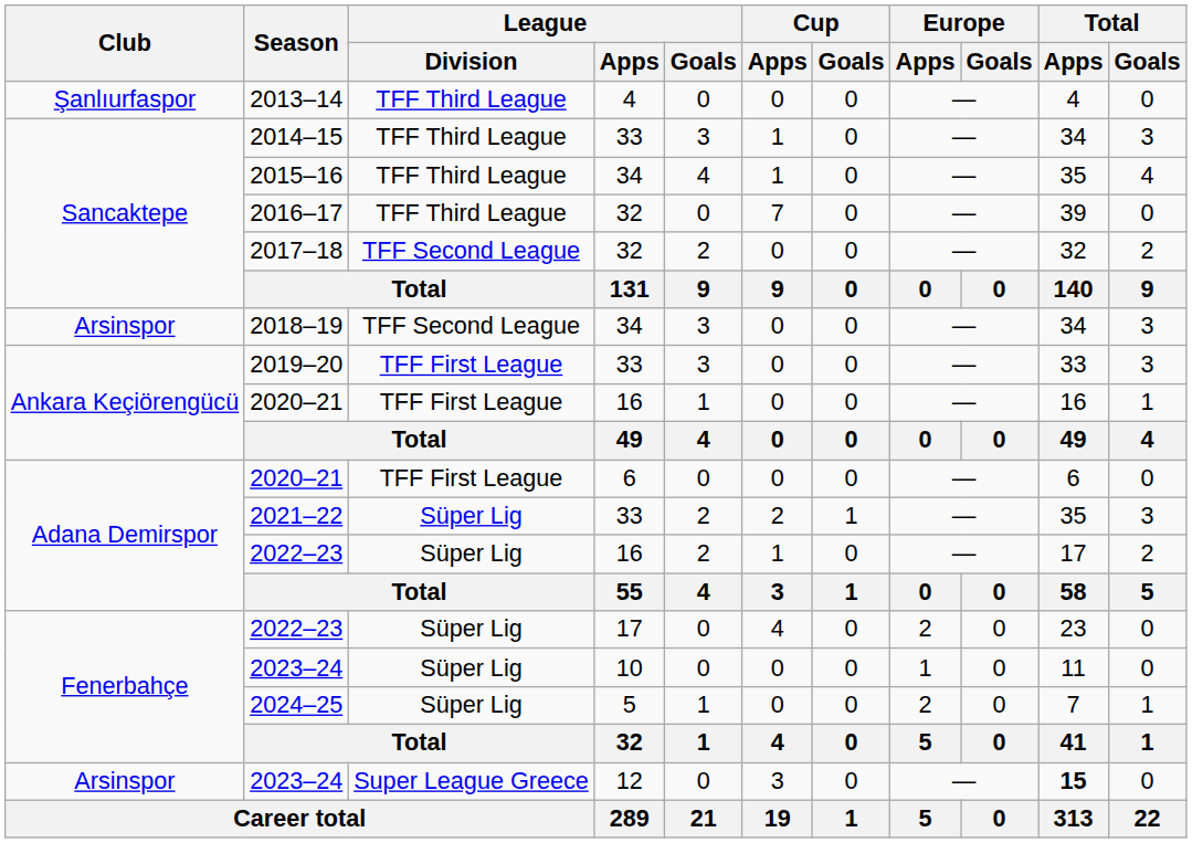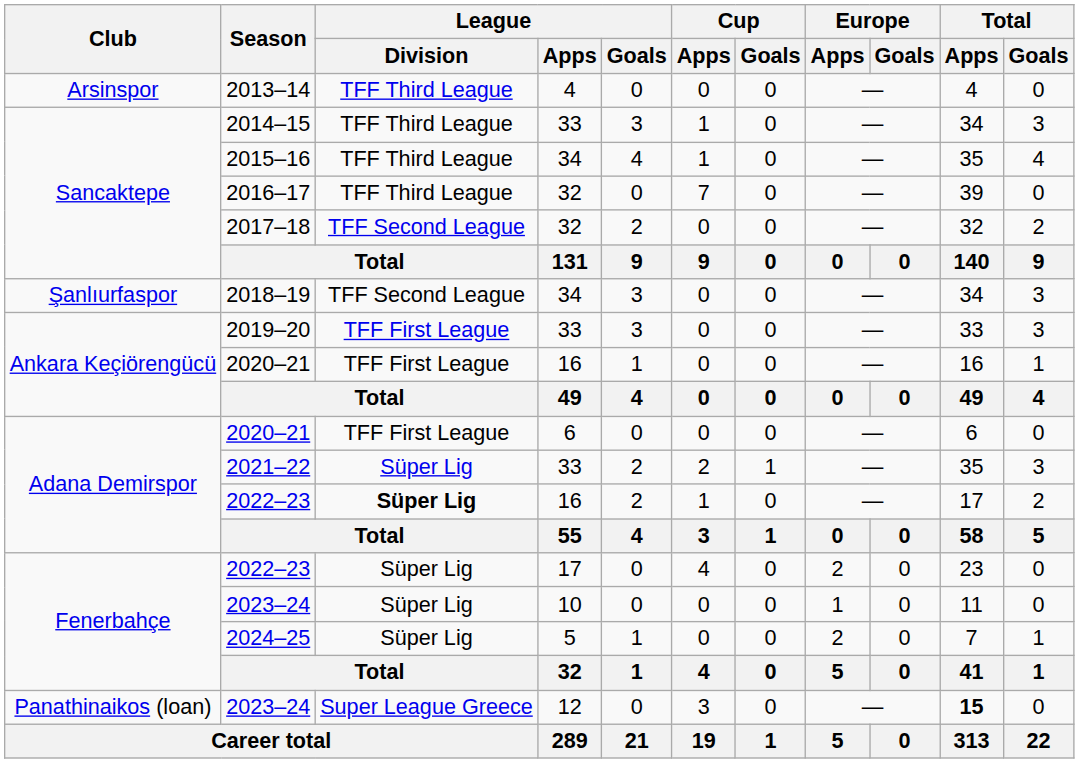 <table class="wikitable" style="text-align:center">
 <tr>
 <th rowspan="2">Club</th>
 <th rowspan="2">Season</th>
 <th colspan="3">League</th>
 <th colspan="2">Cup</th>
 <th colspan="2">Europe</th>
 <th colspan="2">Total</th>
 </tr>
 <tr>
 <th>Division</th>
 <th>Apps</th>
 <th>Goals</th>
 <th>Apps</th>
 <th>Goals</th>
 <th>Apps</th>
 <th>Goals</th>
 <th>Apps</th>
 <th>Goals</th>
 </tr>
 <tr>
-<td><a href='#'>Şanlıurfaspor</a></td>
+<td><a href='#'>Arsinspor</a></td>
 <td>2013–14</td>
 <td><a href='#'>TFF Third League</a></td>
 <td>4</td>
 <td>0</td>
 <td>0</td>
 <td>0</td>
 <td colspan="2">—</td>
 <td>4</td>
 <td>0</td>
 </tr>
 <tr>
 <td rowspan="5"><a href='#'>Sancaktepe</a></td>
 <td>2014–15</td>
 <td>TFF Third League</td>
 <td>33</td>
 <td>3</td>
 <td>1</td>
 <td>0</td>
 <td colspan="2">—</td>
 <td>34</td>
 <td>3</td>
 </tr>
 <tr>
 <td>2015–16</td>
 <td>TFF Third League</td>
 <td>34</td>
 <td>4</td>
 <td>1</td>
 <td>0</td>
 <td colspan="2">—</td>
 <td>35</td>
 <td>4</td>
 </tr>
 <tr>
 <td>2016–17</td>
 <td>TFF Third League</td>
 <td>32</td>
 <td>0</td>
 <td>7</td>
 <td>0</td>
 <td colspan="2">—</td>
 <td>39</td>
 <td>0</td>
 </tr>
 <tr>
 <td>2017–18</td>
 <td><a href='#'>TFF Second League</a></td>
 <td>32</td>
 <td>2</td>
 <td>0</td>
 <td>0</td>
 <td colspan="2">—</td>
 <td>32</td>
 <td>2</td>
 </tr>
 <tr>
 <th colspan="2">Total</th>
 <th>131</th>
 <th>9</th>
 <th>9</th>
 <th>0</th>
 <th>0</th>
 <th>0</th>
 <th>140</th>
 <th>9</th>
 </tr>
 <tr>
-<td><a href='#'>Arsinspor</a></td>
+<td><a href='#'>Şanlıurfaspor</a></td>
 <td>2018–19</td>
 <td>TFF Second League</td>
 <td>34</td>
 <td>3</td>
 <td>0</td>
 <td>0</td>
 <td colspan="2">—</td>
 <td>34</td>
 <td>3</td>
 </tr>
 <tr>
 <td rowspan="3"><a href='#'>Ankara Keçiörengücü</a></td>
 <td>2019–20</td>
 <td><a href='#'>TFF First League</a></td>
 <td>33</td>
 <td>3</td>
 <td>0</td>
 <td>0</td>
 <td colspan="2">—</td>
 <td>33</td>
 <td>3</td>
 </tr>
 <tr>
 <td>2020–21</td>
 <td>TFF First League</td>
 <td>16</td>
 <td>1</td>
 <td>0</td>
 <td>0</td>
 <td colspan="2">—</td>
 <td>16</td>
 <td>1</td>
 </tr>
 <tr>
 <th colspan="2">Total</th>
 <th>49</th>
 <th>4</th>
 <th>0</th>
 <th>0</th>
 <th>0</th>
 <th>0</th>
 <th>49</th>
 <th>4</th>
 </tr>
 <tr>
 <td rowspan="4"><a href='#'>Adana Demirspor</a></td>
 <td><a href='#'>2020–21</a></td>
 <td>TFF First League</td>
 <td>6</td>
 <td>0</td>
 <td>0</td>
 <td>0</td>
 <td colspan="2">—</td>
 <td>6</td>
 <td>0</td>
 </tr>
 <tr>
 <td><a href='#'>2021–22</a></td>
 <td><a href='#'>Süper Lig</a></td>
 <td>33</td>
 <td>2</td>
 <td>2</td>
 <td>1</td>
 <td colspan="2">—</td>
 <td>35</td>
 <td>3</td>
 </tr>
 <tr>
 <td><a href='#'>2022–23</a></td>
-<td>Süper Lig</td>
+<td><strong>Süper Lig</strong></td>
 <td>16</td>
 <td>2</td>
 <td>1</td>
 <td>0</td>
 <td colspan="2">—</td>
 <td>17</td>
 <td>2</td>
 </tr>
 <tr>
 <th colspan="2">Total</th>
 <th>55</th>
 <th>4</th>
 <th>3</th>
 <th>1</th>
 <th>0</th>
 <th>0</th>
 <th>58</th>
 <th>5</th>
 </tr>
 <tr>
 <td rowspan=4><a href='#'>Fenerbahçe</a></td>
 <td><a href='#'>2022–23</a></td>
 <td>Süper Lig</td>
 <td>17</td>
 <td>0</td>
 <td>4</td>
 <td>0</td>
 <td>2</td>
 <td>0</td>
 <td>23</td>
 <td>0</td>
 </tr>
 <tr>
 <td><a href='#'>2023–24</a></td>
 <td>Süper Lig</td>
 <td>10</td>
 <td>0</td>
 <td>0</td>
 <td>0</td>
 <td>1</td>
 <td>0</td>
 <td>11</td>
 <td>0</td>
 </tr>
 <tr>
 <td><a href='#'>2024–25</a></td>
 <td>Süper Lig</td>
 <td>5</td>
 <td>1</td>
 <td>0</td>
 <td>0</td>
 <td>2</td>
 <td>0</td>
 <td>7</td>
 <td>1</td>
 </tr>
 <tr>
 <th colspan=2>Total</th>
 <th>32</th>
 <th>1</th>
 <th>4</th>
 <th>0</th>
 <th>5</th>
 <th>0</th>
 <th>41</th>
 <th>1</th>
 </tr>
 <tr>
-<td><a href='#'>Arsinspor</a></td>
+<td><a href='#'>Panathinaikos</a> (loan)</td>
 <td><a href='#'>2023–24</a></td>
 <td><a href='#'>Super League Greece</a></td>
 <td>12</td>
 <td>0</td>
 <td>3</td>
 <td>0</td>
 <td colspan="2">—</td>
 <td><strong>15</strong></td>
 <td>0</td>
 </tr>
 <tr>
 <th colspan="3">Career total</th>
 <th>289</th>
 <th>21</th>
 <th>19</th>
 <th>1</th>
 <th>5</th>
 <th>0</th>
 <th>313</th>
 <th>22</th>
 </tr>
 </table>
